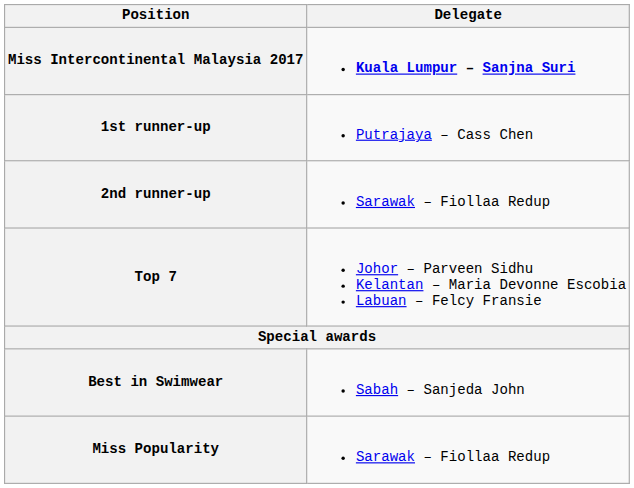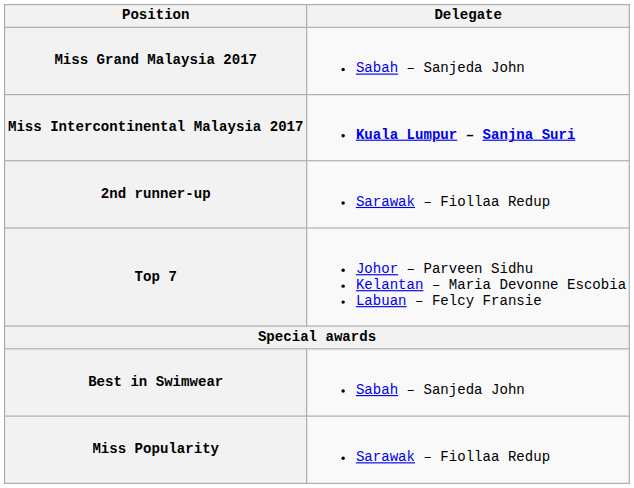 <table class="wikitable" style="font-size: 95%";>
 <tr>
 <th>Position</th>
 <th>Delegate</th>
 </tr>
 <tr>
+<th>Miss Grand Malaysia 2017</th>
+<td><br><ul><li><a href='#'>Sabah</a> – Sanjeda John</li></ul></td>
+</tr>
+<tr>
 <th>Miss Intercontinental Malaysia 2017</th>
 <td><strong><br><ul><li><a href='#'>Kuala Lumpur</a> – <a href='#'>Sanjna Suri</a></li></ul></strong></td>
-</tr>
-<tr>
-<th>1st runner-up</th>
-<td><br><ul><li><a href='#'>Putrajaya</a> – Cass Chen</li></ul></td>
 </tr>
 <tr>
 <th>2nd runner-up</th>
 <td><br><ul><li><a href='#'>Sarawak</a> – Fiollaa Redup</li></ul></td>
 </tr>
 <tr>
 <th>Top 7</th>
 <td><br><ul><li><a href='#'>Johor</a> – Parveen Sidhu</li><li><a href='#'>Kelantan</a> – Maria Devonne Escobia</li><li><a href='#'>Labuan</a> – Felcy Fransie</li></ul></td>
 </tr>
 <tr>
 <th colspan=2>Special awards</th>
 </tr>
 <tr>
 <th>Best in Swimwear</th>
 <td><br><ul><li><a href='#'>Sabah</a> – Sanjeda John</li></ul></td>
 </tr>
 <tr>
 <th>Miss Popularity</th>
 <td><br><ul><li><a href='#'>Sarawak</a> – Fiollaa Redup</li></ul></td>
 </tr>
 </table>
